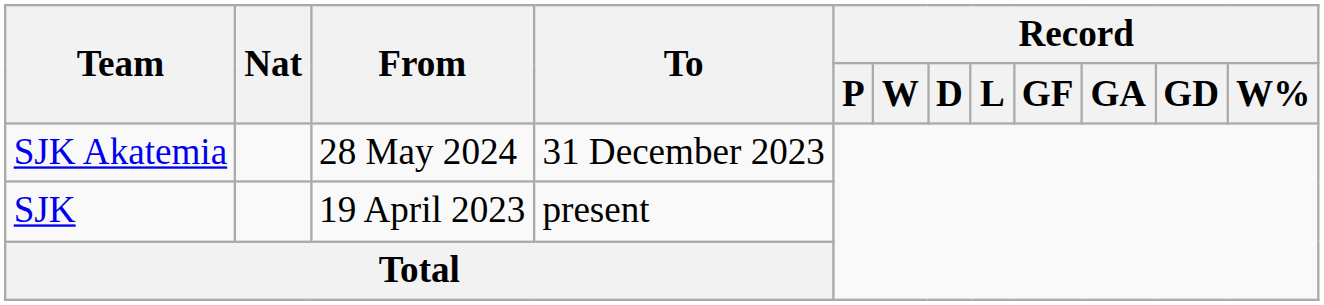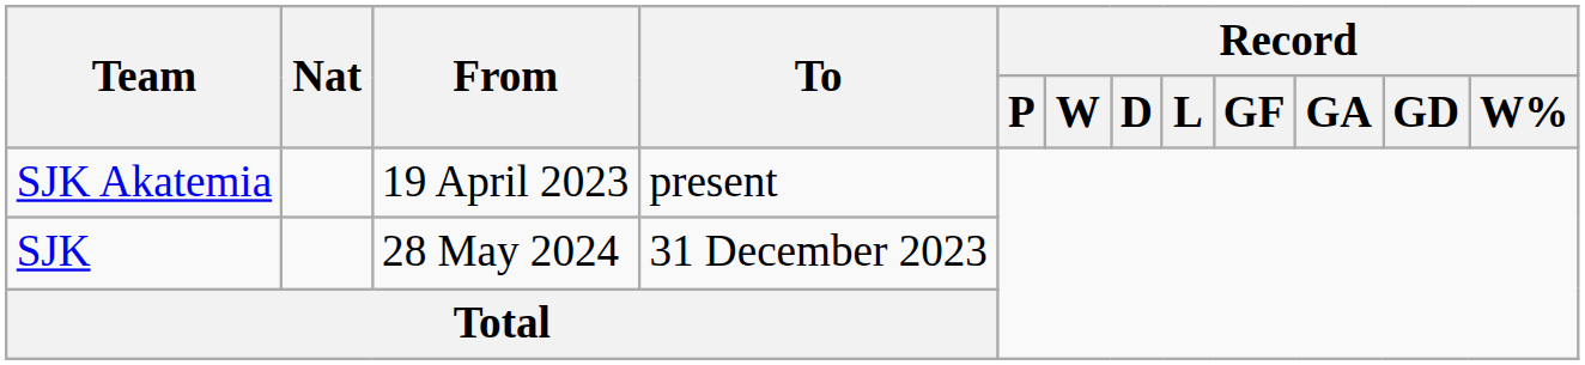 <table class="wikitable" style="text-align:center">
 <tr>
 <th rowspan="2">Team</th>
 <th rowspan="2">Nat</th>
 <th rowspan="2">From</th>
 <th rowspan="2">To</th>
 <th colspan="8">Record</th>
 </tr>
 <tr>
 <th>P</th>
 <th>W</th>
 <th>D</th>
 <th>L</th>
 <th>GF</th>
 <th>GA</th>
 <th>GD</th>
 <th>W%</th>
 </tr>
 <tr>
 <td align=left><a href='#'>SJK Akatemia</a></td>
 <td></td>
-<td align=left>28 May 2024</td>
-<td align=left>31 December 2023<br></td>
+<td align=left>19 April 2023</td>
+<td align=left>present<br></td>
 </tr>
 <tr>
 <td align=left><a href='#'>SJK</a></td>
 <td></td>
-<td align=left>19 April 2023</td>
-<td align=left>present<br></td>
+<td align=left>28 May 2024</td>
+<td align=left>31 December 2023<br></td>
 </tr>
 <tr>
 <th colspan="4">Total<br></th>
 </tr>
 </table>
